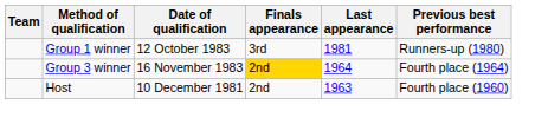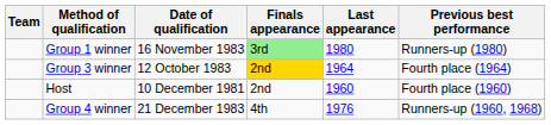 <table class="wikitable sortable">
 <tr>
 <th>Team</th>
 <th>Method of<br>qualification</th>
 <th>Date of<br>qualification</th>
 <th data-sort-type="number">Finals<br>appearance</th>
 <th>Last<br>appearance</th>
 <th>Previous best<br>performance</th>
 </tr>
 <tr>
 <td style="white-space:nowrap"></td>
 <td><a href='#'>Group 1</a> winner</td>
-<td>12 October 1983</td>
-<td>3rd</td>
-<td><a href='#'>1981</a></td>
+<td>16 November 1983</td>
+<td style="background: lightgreen;">3rd</td>
+<td><a href='#'>1980</a></td>
 <td data-sort-value="2">Runners-up (<a href='#'>1980</a>)</td>
 </tr>
 <tr>
 <td style="white-space:nowrap"></td>
 <td><a href='#'>Group 3</a> winner</td>
-<td>16 November 1983</td>
+<td>12 October 1983</td>
 <td style="background: gold;">2nd</td>
 <td><a href='#'>1964</a></td>
 <td data-sort-value="4">Fourth place (<a href='#'>1964</a>)</td>
 </tr>
 <tr>
 <td style="white-space:nowrap"></td>
 <td>Host</td>
 <td>10 December 1981</td>
 <td>2nd</td>
-<td><a href='#'>1963</a></td>
+<td><a href='#'>1960</a></td>
 <td data-sort-value="4">Fourth place (<a href='#'>1960</a>)</td>
 </tr>
+<tr>
+<td style="white-space:nowrap"></td>
+<td><a href='#'>Group 4</a> winner</td>
+<td>21 December 1983</td>
+<td>4th</td>
+<td><a href='#'>1976</a></td>
+<td data-sort-value="2">Runners-up (<a href='#'>1960</a>, <a href='#'>1968</a>)</td>
+</tr>
 </table>
